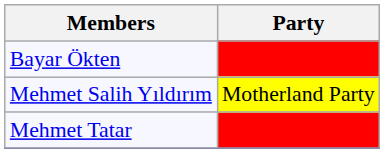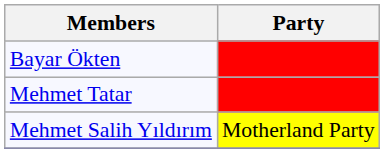 <table class=wikitable style="border:1px solid #8888aa; background-color:#f7f8ff; padding:0px; font-size:90%;">
 <tr>
 <th>Members</th>
 <th>Party</th>
 </tr>
 <tr>
 <td><a href='#'>Bayar Ökten</a></td>
 <td style="background: #ff0000"></td>
 </tr>
 <tr>
+<td><a href='#'>Mehmet Tatar</a></td>
+<td style="background: #ff0000"></td>
+</tr>
+<tr>
 <td><a href='#'>Mehmet Salih Yıldırım</a></td>
 <td style="background: #ffff00">Motherland Party</td>
 </tr>
 <tr>
-<td><a href='#'>Mehmet Tatar</a></td>
-<td style="background: #ff0000"></td>
-</tr>
-<tr>
 </tr>
 </table>
